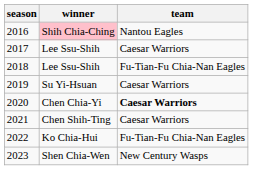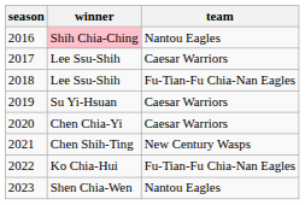 <table class="wikitable" style="font-size:95%;">
 <tr>
 <th>season</th>
 <th>winner</th>
 <th>team</th>
 </tr>
 <tr>
 <td>2016</td>
 <td style="background: pink;">Shih Chia-Ching</td>
 <td>Nantou Eagles</td>
 </tr>
 <tr>
 <td>2017</td>
 <td>Lee Ssu-Shih</td>
 <td>Caesar Warriors</td>
 </tr>
 <tr>
 <td>2018</td>
 <td>Lee Ssu-Shih</td>
 <td>Fu-Tian-Fu Chia-Nan Eagles</td>
 </tr>
 <tr>
 <td>2019</td>
 <td>Su Yi-Hsuan</td>
 <td>Caesar Warriors</td>
 </tr>
 <tr>
 <td>2020</td>
 <td>Chen Chia-Yi</td>
-<td><strong>Caesar Warriors</strong></td>
+<td>Caesar Warriors</td>
 </tr>
 <tr>
 <td>2021</td>
 <td>Chen Shih-Ting</td>
-<td>Caesar Warriors</td>
+<td>New Century Wasps</td>
 </tr>
 <tr>
 <td>2022</td>
 <td>Ko Chia-Hui</td>
 <td>Fu-Tian-Fu Chia-Nan Eagles</td>
 </tr>
 <tr>
 <td>2023</td>
 <td>Shen Chia-Wen</td>
-<td>New Century Wasps</td>
+<td>Nantou Eagles</td>
 </tr>
 </table>
